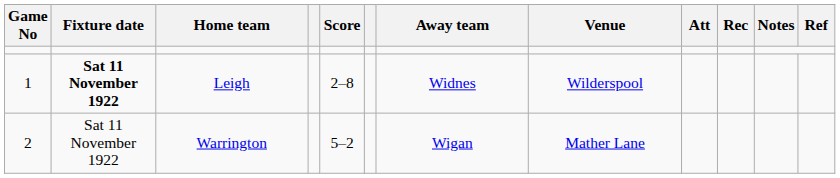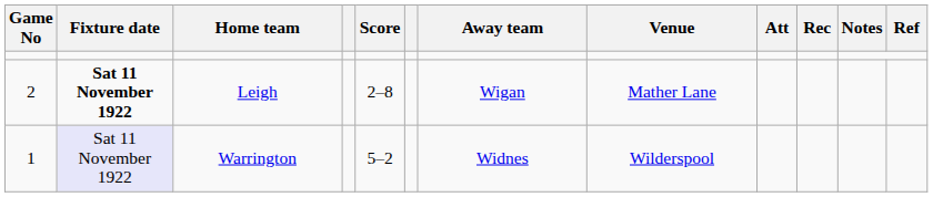 <table class="wikitable" style="text-align:center;">
 <tr>
 <th width=20 abbr="No">Game No</th>
 <th width=100 abbr="Date">Fixture date</th>
 <th width=150 abbr="Home team">Home team</th>
 <th width=5 abbr="space"></th>
 <th width=20 abbr="Score">Score</th>
 <th width=5 abbr="space"></th>
 <th width=150 abbr="Away team">Away team</th>
 <th width=150 abbr="Venue">Venue</th>
 <th width=30 abbr="Att">Att</th>
 <th width=30 abbr="Rec">Rec</th>
 <th width=20 abbr="Notes">Notes</th>
 <th width=30 abbr="Ref">Ref</th>
 </tr>
 <tr>
 <td></td>
 <td></td>
 <td></td>
 <td></td>
 <td></td>
 <td></td>
 <td></td>
 <td></td>
 <td></td>
 <td></td>
 </tr>
 <tr>
-<td>1</td>
+<td>2</td>
 <td><strong>Sat 11 November 1922</strong></td>
 <td><a href='#'>Leigh</a></td>
 <td></td>
 <td>2–8</td>
+<td></td>
+<td><a href='#'>Wigan</a></td>
+<td><a href='#'>Mather Lane</a></td>
+<td></td>
+<td></td>
+<td></td>
+<td></td>
+</tr>
+<tr>
+<td>1</td>
+<td style="background: lavender;">Sat 11 November 1922</td>
+<td><a href='#'>Warrington</a></td>
+<td></td>
+<td>5–2</td>
 <td></td>
 <td><a href='#'>Widnes</a></td>
 <td><a href='#'>Wilderspool</a></td>
 <td></td>
 <td></td>
 <td></td>
 <td></td>
 </tr>
-<tr>
-<td>2</td>
-<td>Sat 11 November 1922</td>
-<td><a href='#'>Warrington</a></td>
-<td></td>
-<td>5–2</td>
-<td></td>
-<td><a href='#'>Wigan</a></td>
-<td><a href='#'>Mather Lane</a></td>
-<td></td>
-<td></td>
-<td></td>
-<td></td>
-</tr>
 </table>
